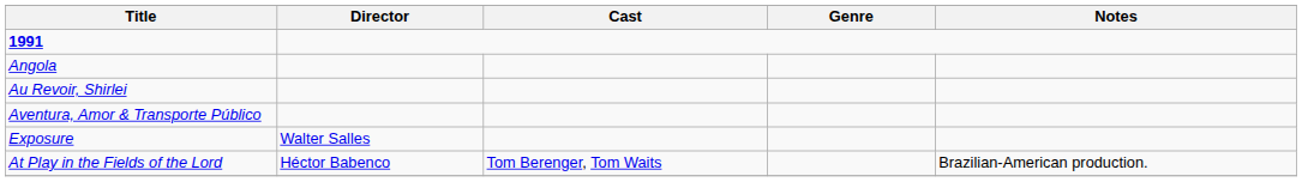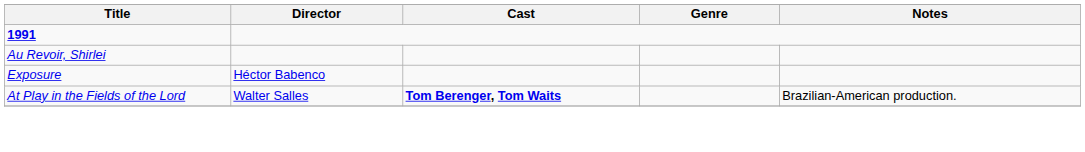 <table class="wikitable" width= "85%">
 <tr>
 </tr>
 <tr>
 <th width=21%>Title</th>
 <th width=16%>Director</th>
 <th width=22%>Cast</th>
 <th width=13%>Genre</th>
 <th width=28%>Notes</th>
 </tr>
 <tr>
 <td><strong><a href='#'>1991</a></strong></td>
 </tr>
 <tr>
-<td><em><a href='#'>Angola</a></em></td>
-<td></td>
-<td></td>
-<td></td>
-<td></td>
-</tr>
-<tr>
 <td><em><a href='#'>Au Revoir, Shirlei</a></em></td>
 <td></td>
 <td></td>
 <td></td>
 <td></td>
 </tr>
 <tr>
-<td><em><a href='#'>Aventura, Amor & Transporte Público</a></em></td>
-<td></td>
-<td></td>
-<td></td>
-<td></td>
-</tr>
-<tr>
 <td><em><a href='#'>Exposure</a></em></td>
-<td><a href='#'>Walter Salles</a></td>
+<td><a href='#'>Héctor Babenco</a></td>
 <td></td>
 <td></td>
 <td></td>
 </tr>
 <tr>
 <td><em><a href='#'>At Play in the Fields of the Lord</a></em></td>
-<td><a href='#'>Héctor Babenco</a></td>
-<td><a href='#'>Tom Berenger</a>, <a href='#'>Tom Waits</a></td>
+<td><a href='#'>Walter Salles</a></td>
+<td><strong><a href='#'>Tom Berenger</a>, <a href='#'>Tom Waits</a></strong></td>
 <td></td>
 <td>Brazilian-American production.</td>
 </tr>
 <tr>
 </tr>
 </table>
